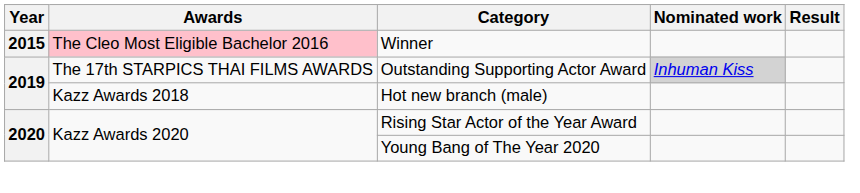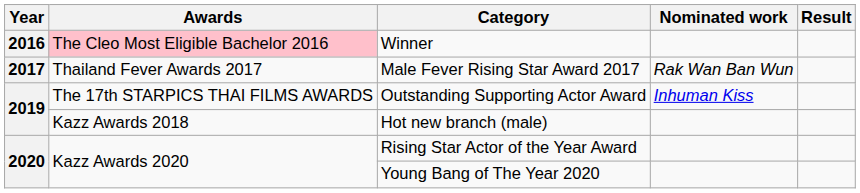 <table class="wikitable sortable plainrowheaders">
 <tr>
 <th scope="col">Year</th>
 <th scope="col">Awards</th>
 <th scope="col">Category</th>
 <th scope="col">Nominated work</th>
 <th scope="col">Result</th>
 </tr>
 <tr>
-<th scope="row">2015</th>
+<th scope="row">2016</th>
 <td style="background: pink;">The Cleo Most Eligible Bachelor 2016</td>
 <td>Winner</td>
 <td></td>
 <td></td>
 </tr>
 <tr>
+<th scope="row">2017</th>
+<td>Thailand Fever Awards 2017</td>
+<td>Male Fever Rising Star Award 2017</td>
+<td><em>Rak Wan Ban Wun</em></td>
+<td></td>
+</tr>
+<tr>
 <th scope="row" rowspan="2">2019</th>
 <td>The 17th STARPICS THAI FILMS AWARDS</td>
 <td>Outstanding Supporting Actor Award</td>
-<td style="background: lightgrey;"><em><a href='#'>Inhuman Kiss</a></em></td>
+<td><em><a href='#'>Inhuman Kiss</a></em></td>
 <td></td>
 </tr>
 <tr>
 <td>Kazz Awards 2018</td>
 <td>Hot new branch (male)</td>
 <td></td>
 <td></td>
 </tr>
 <tr>
 <th scope="row" rowspan="2">2020</th>
 <td rowspan="2">Kazz Awards 2020</td>
 <td>Rising Star Actor of the Year Award</td>
 <td></td>
 <td></td>
 </tr>
 <tr>
 <td>Young Bang of The Year 2020</td>
 <td></td>
 <td></td>
 </tr>
 </table>
